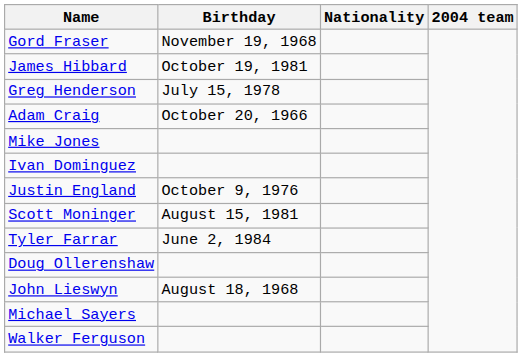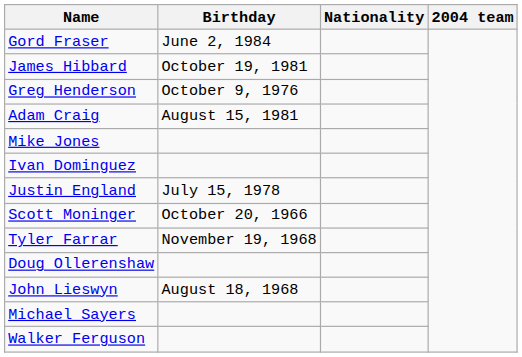 <table class="wikitable">
 <tr>
 <th>Name</th>
 <th>Birthday</th>
 <th>Nationality</th>
 <th>2004 team</th>
 </tr>
 <tr>
 <td><a href='#'>Gord Fraser</a></td>
-<td>November 19, 1968</td>
+<td>June 2, 1984</td>
 <td></td>
 </tr>
 <tr>
 <td><a href='#'>James Hibbard</a></td>
 <td>October 19, 1981</td>
 <td></td>
 </tr>
 <tr>
 <td><a href='#'>Greg Henderson</a></td>
-<td>July 15, 1978</td>
+<td>October 9, 1976</td>
 <td></td>
 </tr>
 <tr>
 <td><a href='#'>Adam Craig</a></td>
-<td>October 20, 1966</td>
+<td>August 15, 1981</td>
 <td></td>
 </tr>
 <tr>
 <td><a href='#'>Mike Jones</a></td>
 <td></td>
 <td></td>
 </tr>
 <tr>
 <td><a href='#'>Ivan Dominguez</a></td>
 <td></td>
 <td></td>
 </tr>
 <tr>
 <td><a href='#'>Justin England</a></td>
-<td>October 9, 1976</td>
+<td>July 15, 1978</td>
 <td></td>
 </tr>
 <tr>
 <td><a href='#'>Scott Moninger</a></td>
-<td>August 15, 1981</td>
+<td>October 20, 1966</td>
 <td></td>
 </tr>
 <tr>
 <td><a href='#'>Tyler Farrar</a></td>
-<td>June 2, 1984</td>
+<td>November 19, 1968</td>
 <td></td>
 </tr>
 <tr>
 <td><a href='#'>Doug Ollerenshaw</a></td>
 <td></td>
 <td></td>
 </tr>
 <tr>
 <td><a href='#'>John Lieswyn</a></td>
 <td>August 18, 1968</td>
 <td></td>
 </tr>
 <tr>
 <td><a href='#'>Michael Sayers</a></td>
 <td></td>
 <td></td>
 </tr>
 <tr>
 <td><a href='#'>Walker Ferguson</a></td>
 <td></td>
 <td></td>
 </tr>
 </table>
